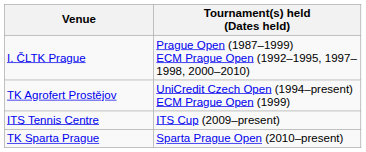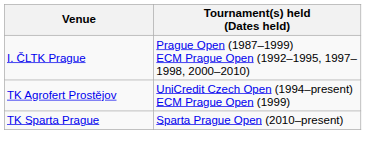 <table class=wikitable>
 <tr>
 <th width=200>Venue</th>
 <th width=280>Tournament(s) held<br>(Dates held)</th>
 </tr>
 <tr>
 <td><a href='#'>I. ČLTK Prague</a></td>
 <td><a href='#'>Prague Open</a> (1987–1999)<br><a href='#'>ECM Prague Open</a> (1992–1995, 1997–1998, 2000–2010)</td>
 </tr>
 <tr>
 <td><a href='#'>TK Agrofert Prostějov</a></td>
 <td><a href='#'>UniCredit Czech Open</a> (1994–present)<br><a href='#'>ECM Prague Open</a> (1999)</td>
 </tr>
 <tr>
-<td><a href='#'>ITS Tennis Centre</a></td>
-<td><a href='#'>ITS Cup</a> (2009–present)</td>
-</tr>
-<tr>
 <td><a href='#'>TK Sparta Prague</a></td>
 <td><a href='#'>Sparta Prague Open</a> (2010–present)</td>
 </tr>
 </table>
